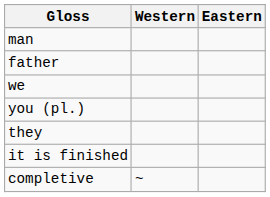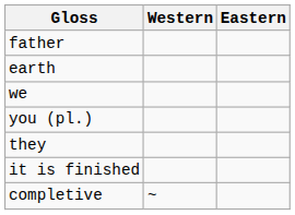 <table class="wikitable">
 <tr>
 <th>Gloss</th>
 <th>Western</th>
 <th>Eastern</th>
 </tr>
 <tr>
-<td>man</td>
+<td>father</td>
 <td></td>
 <td></td>
 </tr>
 <tr>
-<td>father</td>
+<td>earth</td>
 <td></td>
 <td></td>
 </tr>
 <tr>
 <td>we</td>
 <td></td>
 <td></td>
 </tr>
 <tr>
 <td>you (pl.)</td>
 <td></td>
 <td></td>
 </tr>
 <tr>
 <td>they</td>
 <td></td>
 <td></td>
 </tr>
 <tr>
 <td>it is finished</td>
 <td></td>
 <td></td>
 </tr>
 <tr>
 <td>completive</td>
 <td> ~ </td>
 <td></td>
 </tr>
 </table>
